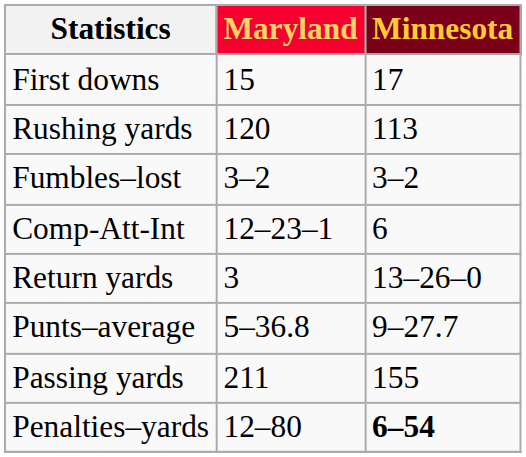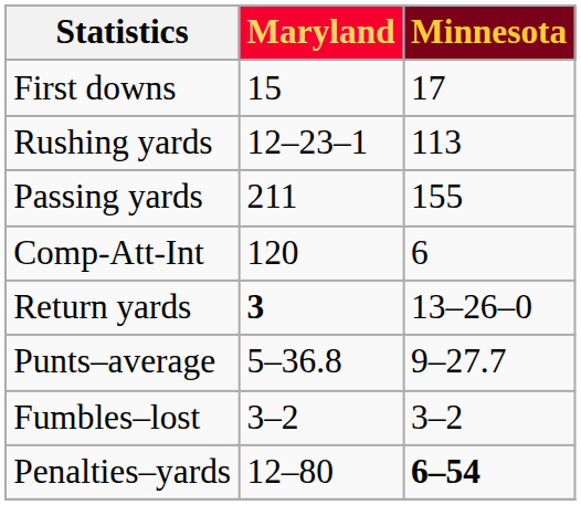 <table class="wikitable">
 <tr>
 <th>Statistics</th>
 <th style="background:#f5002f; color:#f6d565">Maryland</th>
 <th style="background:#7a0019; color:#ffcc33">Minnesota</th>
 </tr>
 <tr>
 <td>First downs</td>
 <td>15</td>
 <td>17</td>
 </tr>
 <tr>
 <td>Rushing yards</td>
-<td>120</td>
+<td>12–23–1</td>
 <td>113</td>
 </tr>
 <tr>
-<td>Fumbles–lost</td>
-<td>3–2</td>
-<td>3–2</td>
+<td>Passing yards</td>
+<td>211</td>
+<td>155</td>
 </tr>
 <tr>
 <td>Comp-Att-Int</td>
-<td>12–23–1</td>
+<td>120</td>
 <td>6</td>
 </tr>
 <tr>
 <td>Return yards</td>
-<td>3</td>
+<td><strong>3</strong></td>
 <td>13–26–0</td>
 </tr>
 <tr>
 <td>Punts–average</td>
 <td>5–36.8</td>
 <td>9–27.7</td>
 </tr>
 <tr>
-<td>Passing yards</td>
-<td>211</td>
-<td>155</td>
+<td>Fumbles–lost</td>
+<td>3–2</td>
+<td>3–2</td>
 </tr>
 <tr>
 <td>Penalties–yards</td>
 <td>12–80</td>
 <td><strong>6–54</strong></td>
 </tr>
 <tr>
 </tr>
 </table>
